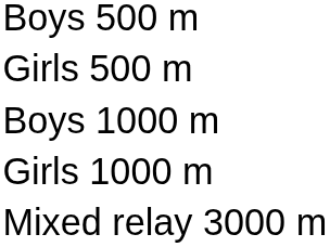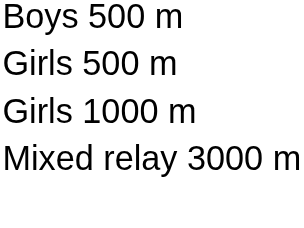 <table>
 <tr>
 <td>Boys 500 m</td>
 <td></td>
 <td></td>
 <td></td>
 </tr>
 <tr>
 <td>Girls 500 m</td>
-<td></td>
-<td></td>
-<td></td>
-</tr>
-<tr>
-<td>Boys 1000 m</td>
 <td></td>
 <td></td>
 <td></td>
 </tr>
 <tr>
 <td>Girls 1000 m</td>
 <td></td>
 <td></td>
 <td></td>
 </tr>
 <tr>
 <td>Mixed relay 3000 m</td>
 <td></td>
 <td></td>
 <td></td>
 </tr>
 </table>
